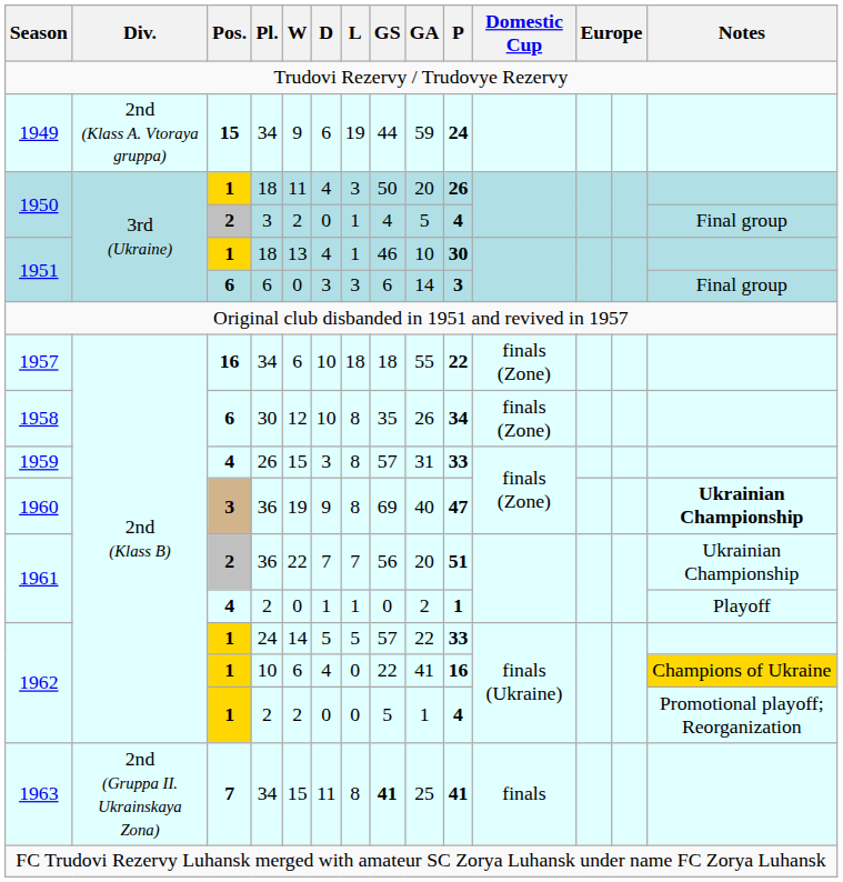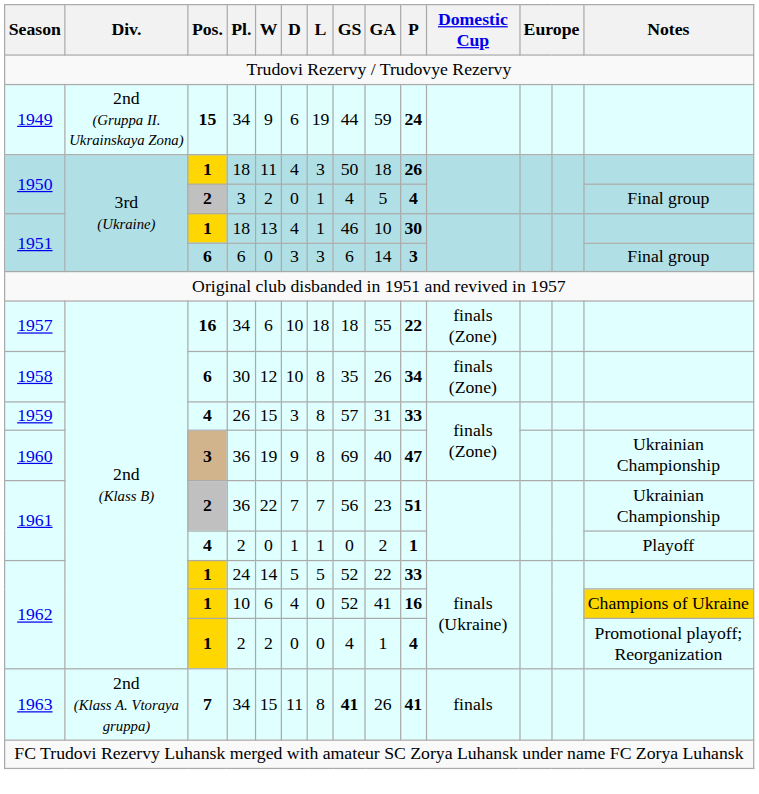 <table class="wikitable" style="font-size:90%; text-align: center;">
 <tr style="background:#efefef;">
 <th>Season</th>
 <th>Div.</th>
 <th>Pos.</th>
 <th>Pl.</th>
 <th>W</th>
 <th>D</th>
 <th>L</th>
 <th>GS</th>
 <th>GA</th>
 <th>P</th>
 <th><a href='#'>Domestic Cup</a></th>
 <th colspan=2>Europe</th>
 <th>Notes</th>
 </tr>
 <tr>
 <td align=center colspan=14>Trudovi Rezervy / Trudovye Rezervy</td>
 </tr>
 <tr bgcolor=LightCyan>
 <td align=center><a href='#'>1949</a></td>
-<td align=center>2nd<br><small><em>(Klass A. Vtoraya gruppa)</em></small></td>
+<td align=center>2nd<br><small><em>(Gruppa II. Ukrainskaya Zona)</em></small></td>
 <td align=center><strong>15</strong></td>
 <td align=center>34</td>
 <td align=center>9</td>
 <td align=center>6</td>
 <td align=center>19</td>
 <td align=center>44</td>
 <td align=center>59</td>
 <td align=center><strong>24</strong></td>
 <td align=center></td>
 <td align=center></td>
 <td align=center></td>
 <td align=center></td>
 </tr>
 <tr bgcolor=PowderBlue>
 <td align=center rowspan=2><a href='#'>1950</a></td>
 <td align=center rowspan=4>3rd<br><small><em>(Ukraine)</em></small></td>
 <td align=center bgcolor=gold><strong>1</strong></td>
 <td align=center>18</td>
 <td align=center>11</td>
 <td align=center>4</td>
 <td align=center>3</td>
 <td align=center>50</td>
-<td align=center>20</td>
+<td align=center>18</td>
 <td align=center><strong>26</strong></td>
 <td align=center rowspan=2></td>
 <td align=center rowspan=2></td>
 <td align=center rowspan=2></td>
 <td align=center></td>
 </tr>
 <tr bgcolor=PowderBlue>
 <td align=center bgcolor=silver><strong>2</strong></td>
 <td align=center>3</td>
 <td align=center>2</td>
 <td align=center>0</td>
 <td align=center>1</td>
 <td align=center>4</td>
 <td align=center>5</td>
 <td align=center><strong>4</strong></td>
 <td align=center>Final group</td>
 </tr>
 <tr bgcolor=PowderBlue>
 <td align=center rowspan=2><a href='#'>1951</a></td>
 <td align=center bgcolor=gold><strong>1</strong></td>
 <td align=center>18</td>
 <td align=center>13</td>
 <td align=center>4</td>
 <td align=center>1</td>
 <td align=center>46</td>
 <td align=center>10</td>
 <td align=center><strong>30</strong></td>
 <td align=center rowspan=2></td>
 <td align=center rowspan=2></td>
 <td align=center rowspan=2></td>
 <td align=center></td>
 </tr>
 <tr bgcolor=PowderBlue>
 <td align=center><strong>6</strong></td>
 <td align=center>6</td>
 <td align=center>0</td>
 <td align=center>3</td>
 <td align=center>3</td>
 <td align=center>6</td>
 <td align=center>14</td>
 <td align=center><strong>3</strong></td>
 <td align=center>Final group</td>
 </tr>
 <tr>
 <td align=center colspan=14>Original club disbanded in 1951 and revived in 1957</td>
 </tr>
 <tr bgcolor=LightCyan>
 <td align=center><a href='#'>1957</a></td>
 <td align=center rowspan=9>2nd<br><small><em>(Klass B)</em></small></td>
 <td align=center><strong>16</strong></td>
 <td align=center>34</td>
 <td align=center>6</td>
 <td align=center>10</td>
 <td align=center>18</td>
 <td align=center>18</td>
 <td align=center>55</td>
 <td align=center><strong>22</strong></td>
 <td align=center> finals (Zone)</td>
 <td align=center></td>
 <td align=center></td>
 <td align=center></td>
 </tr>
 <tr bgcolor=LightCyan>
 <td align=center><a href='#'>1958</a></td>
 <td align=center><strong>6</strong></td>
 <td align=center>30</td>
 <td align=center>12</td>
 <td align=center>10</td>
 <td align=center>8</td>
 <td align=center>35</td>
 <td align=center>26</td>
 <td align=center><strong>34</strong></td>
 <td align=center> finals (Zone)</td>
 <td align=center></td>
 <td align=center></td>
 <td align=center></td>
 </tr>
 <tr bgcolor=LightCyan>
 <td align=center><a href='#'>1959</a></td>
 <td align=center><strong>4</strong></td>
 <td align=center>26</td>
 <td align=center>15</td>
 <td align=center>3</td>
 <td align=center>8</td>
 <td align=center>57</td>
 <td align=center>31</td>
 <td align=center><strong>33</strong></td>
 <td align=center rowspan=2> finals (Zone)</td>
 <td align=center></td>
 <td align=center></td>
 <td align=center></td>
 </tr>
 <tr bgcolor=LightCyan>
 <td align=center><a href='#'>1960</a></td>
 <td align=center bgcolor=tan><strong>3</strong></td>
 <td align=center>36</td>
 <td align=center>19</td>
 <td align=center>9</td>
 <td align=center>8</td>
 <td align=center>69</td>
 <td align=center>40</td>
 <td align=center><strong>47</strong></td>
 <td align=center></td>
 <td align=center></td>
-<td align=center><strong>Ukrainian Championship</strong></td>
+<td align=center>Ukrainian Championship</td>
 </tr>
 <tr bgcolor=LightCyan>
 <td align=center rowspan=2><a href='#'>1961</a></td>
 <td align=center bgcolor=silver><strong>2</strong></td>
 <td align=center>36</td>
 <td align=center>22</td>
 <td align=center>7</td>
 <td align=center>7</td>
 <td align=center>56</td>
-<td align=center>20</td>
+<td align=center>23</td>
 <td align=center><strong>51</strong></td>
 <td align=center rowspan=2></td>
 <td align=center rowspan=2></td>
 <td align=center rowspan=2></td>
 <td align=center>Ukrainian Championship</td>
 </tr>
 <tr bgcolor=LightCyan>
 <td align=center><strong>4</strong></td>
 <td align=center>2</td>
 <td align=center>0</td>
 <td align=center>1</td>
 <td align=center>1</td>
 <td align=center>0</td>
 <td align=center>2</td>
 <td align=center><strong>1</strong></td>
 <td align=center>Playoff</td>
 </tr>
 <tr bgcolor=LightCyan>
 <td align=center rowspan=3><a href='#'>1962</a></td>
 <td align=center bgcolor=gold><strong>1</strong></td>
 <td align=center>24</td>
 <td align=center>14</td>
 <td align=center>5</td>
 <td align=center>5</td>
-<td align=center>57</td>
+<td align=center>52</td>
 <td align=center>22</td>
 <td align=center><strong>33</strong></td>
 <td align=center rowspan=3> finals (Ukraine)</td>
 <td align=center rowspan=3></td>
 <td align=center rowspan=3></td>
 <td align=center></td>
 </tr>
 <tr bgcolor=LightCyan>
 <td align=center bgcolor=gold><strong>1</strong></td>
 <td align=center>10</td>
 <td align=center>6</td>
 <td align=center>4</td>
 <td align=center>0</td>
-<td align=center>22</td>
+<td align=center>52</td>
 <td align=center>41</td>
 <td align=center><strong>16</strong></td>
 <td align=center bgcolor=gold>Champions of Ukraine</td>
 </tr>
 <tr bgcolor=LightCyan>
 <td align=center bgcolor=gold><strong>1</strong></td>
 <td align=center>2</td>
 <td align=center>2</td>
 <td align=center>0</td>
 <td align=center>0</td>
-<td align=center>5</td>
+<td align=center>4</td>
 <td align=center>1</td>
 <td align=center><strong>4</strong></td>
 <td align=center>Promotional playoff; Reorganization</td>
 </tr>
 <tr bgcolor=LightCyan>
 <td align=center><a href='#'>1963</a></td>
-<td align=center>2nd<br><small><em>(Gruppa II. Ukrainskaya Zona)</em></small></td>
+<td align=center>2nd<br><small><em>(Klass A. Vtoraya gruppa)</em></small></td>
 <td align=center><strong>7</strong></td>
 <td align=center>34</td>
 <td align=center>15</td>
 <td align=center>11</td>
 <td align=center>8</td>
 <td align=center><strong>41</strong></td>
-<td align=center>25</td>
+<td align=center>26</td>
 <td align=center><strong>41</strong></td>
 <td align=center> finals</td>
 <td align=center></td>
 <td align=center></td>
 <td align=center></td>
 </tr>
 <tr>
 <td align=center colspan=14>FC Trudovi Rezervy Luhansk merged with amateur SC Zorya Luhansk under name FC Zorya Luhansk</td>
 </tr>
 </table>
